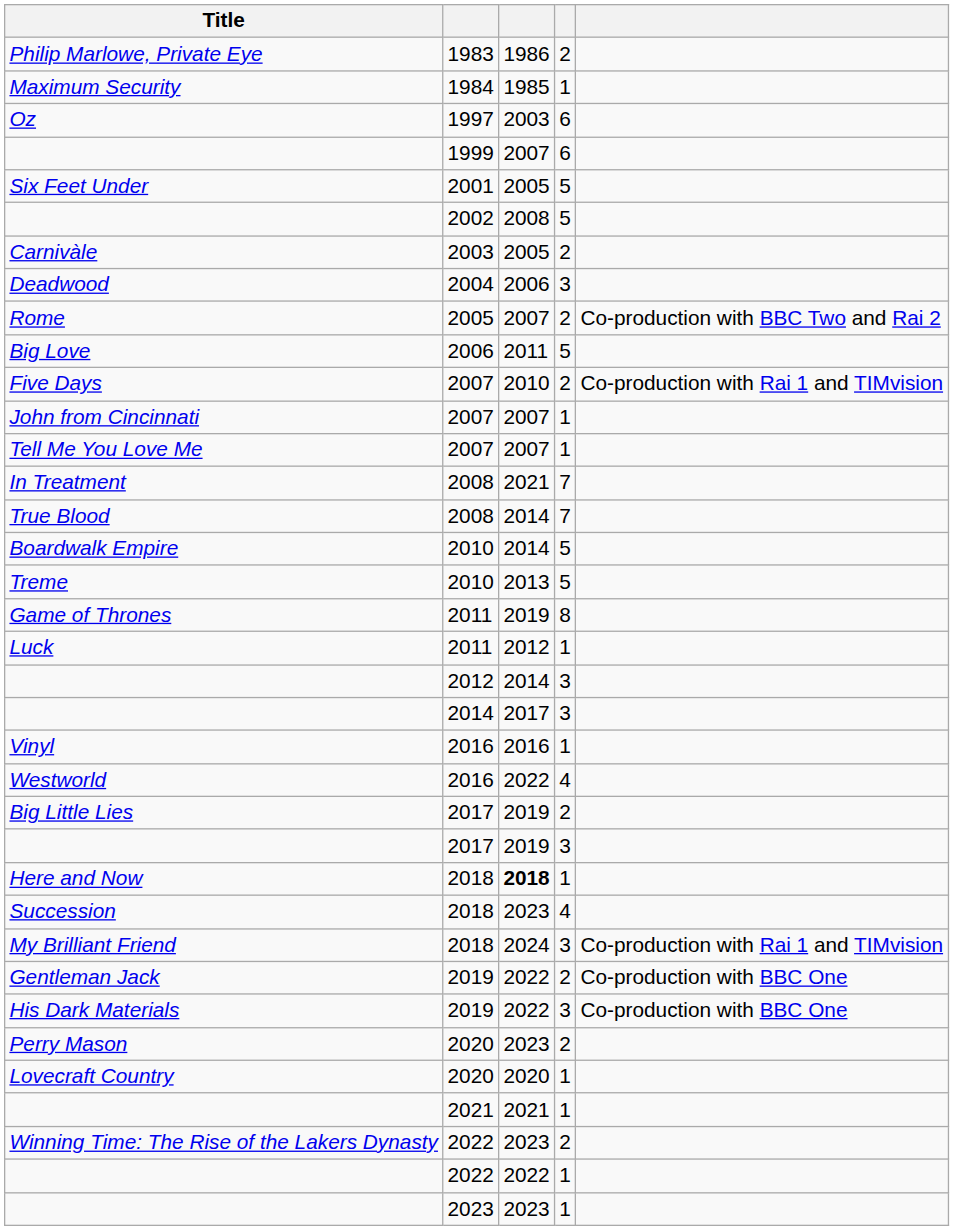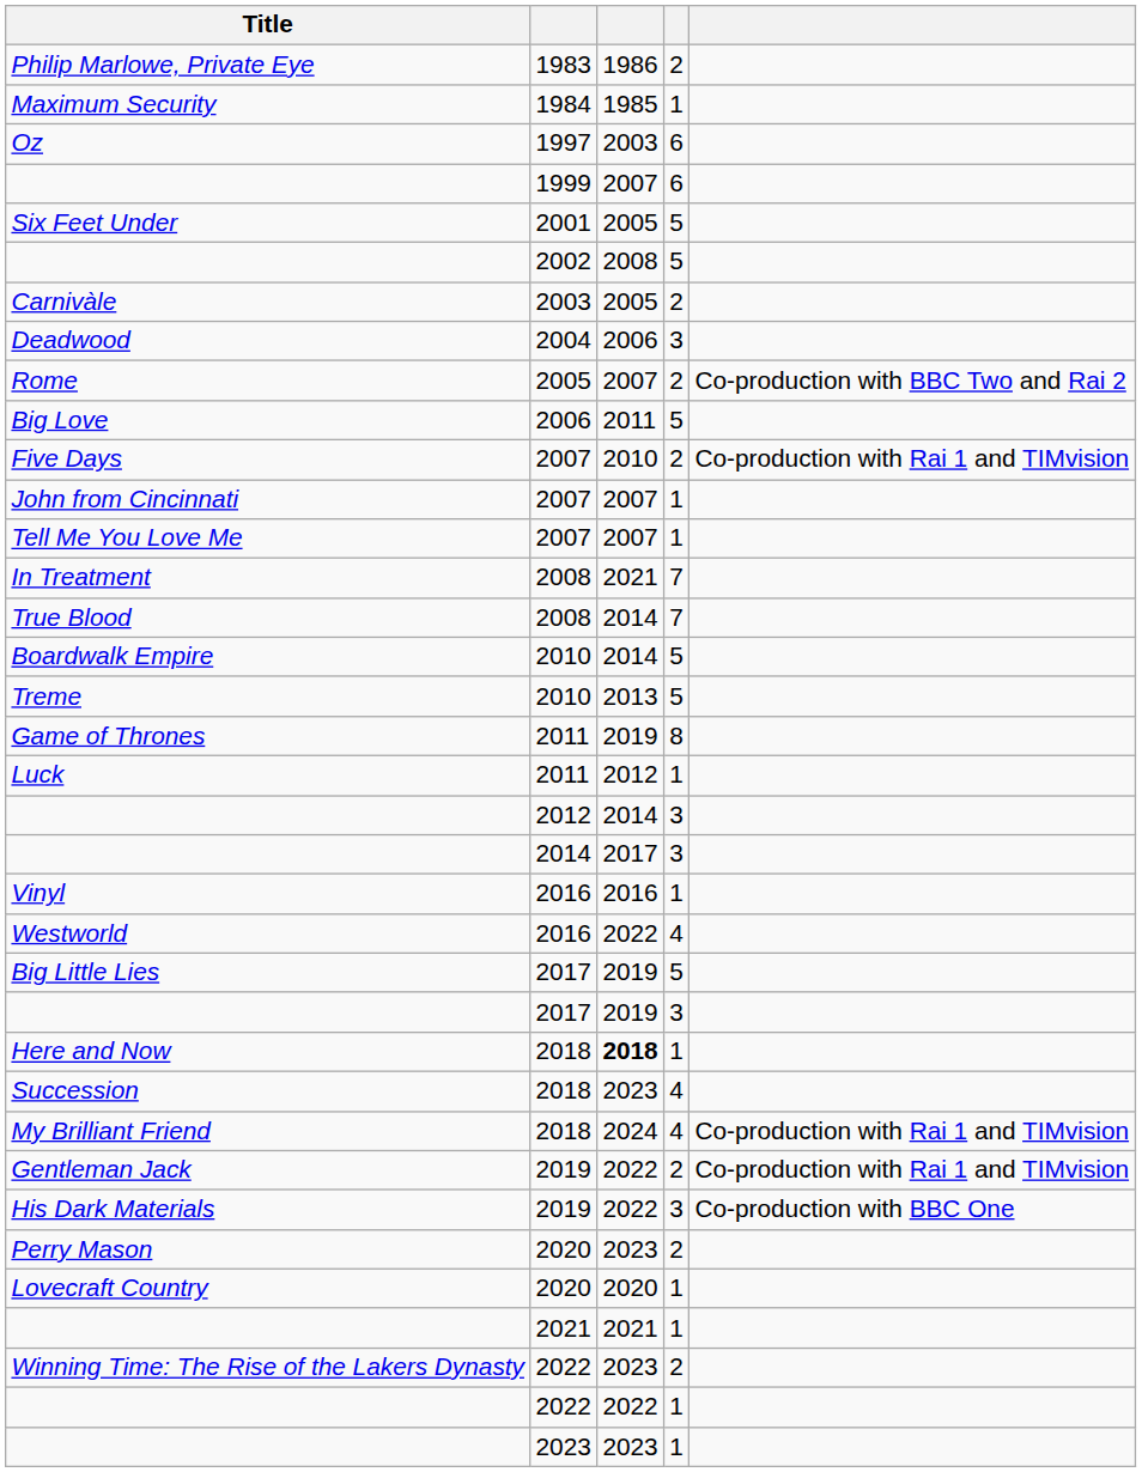 <table class="wikitable sortable">
 <tr>
 <th>Title</th>
 <th></th>
 <th></th>
 <th></th>
 <th></th>
 </tr>
 <tr>
 <td><em><a href='#'>Philip Marlowe, Private Eye</a></em></td>
 <td>1983</td>
 <td>1986</td>
 <td>2</td>
 <td></td>
 </tr>
 <tr>
 <td><em><a href='#'>Maximum Security</a></em></td>
 <td>1984</td>
 <td>1985</td>
 <td>1</td>
 <td></td>
 </tr>
 <tr>
 <td><em><a href='#'>Oz</a></em></td>
 <td>1997</td>
 <td>2003</td>
 <td>6</td>
 <td></td>
 </tr>
 <tr>
 <td><em></em></td>
 <td>1999</td>
 <td>2007</td>
 <td>6</td>
 <td></td>
 </tr>
 <tr>
 <td><em><a href='#'>Six Feet Under</a></em></td>
 <td>2001</td>
 <td>2005</td>
 <td>5</td>
 <td></td>
 </tr>
 <tr>
 <td><em></em></td>
 <td>2002</td>
 <td>2008</td>
 <td>5</td>
 <td></td>
 </tr>
 <tr>
 <td><em><a href='#'>Carnivàle</a></em></td>
 <td>2003</td>
 <td>2005</td>
 <td>2</td>
 <td></td>
 </tr>
 <tr>
 <td><em><a href='#'>Deadwood</a></em></td>
 <td>2004</td>
 <td>2006</td>
 <td>3</td>
 <td></td>
 </tr>
 <tr>
 <td><em><a href='#'>Rome</a></em></td>
 <td>2005</td>
 <td>2007</td>
 <td>2</td>
 <td>Co-production with <a href='#'>BBC Two</a> and <a href='#'>Rai 2</a></td>
 </tr>
 <tr>
 <td><em><a href='#'>Big Love</a></em></td>
 <td>2006</td>
 <td>2011</td>
 <td>5</td>
 <td></td>
 </tr>
 <tr>
 <td><em><a href='#'>Five Days</a></em></td>
 <td>2007</td>
 <td>2010</td>
 <td>2</td>
 <td>Co-production with <a href='#'>Rai 1</a> and <a href='#'>TIMvision</a></td>
 </tr>
 <tr>
 <td><em><a href='#'>John from Cincinnati</a></em></td>
 <td>2007</td>
 <td>2007</td>
 <td>1</td>
 <td></td>
 </tr>
 <tr>
 <td><em><a href='#'>Tell Me You Love Me</a></em></td>
 <td>2007</td>
 <td>2007</td>
 <td>1</td>
 <td></td>
 </tr>
 <tr>
 <td><em><a href='#'>In Treatment</a></em></td>
 <td>2008</td>
 <td>2021</td>
 <td>7</td>
 <td></td>
 </tr>
 <tr>
 <td><em><a href='#'>True Blood</a></em></td>
 <td>2008</td>
 <td>2014</td>
 <td>7</td>
 <td></td>
 </tr>
 <tr>
 <td><em><a href='#'>Boardwalk Empire</a></em></td>
 <td>2010</td>
 <td>2014</td>
 <td>5</td>
 <td></td>
 </tr>
 <tr>
 <td><em><a href='#'>Treme</a></em></td>
 <td>2010</td>
 <td>2013</td>
 <td>5</td>
 <td></td>
 </tr>
 <tr>
 <td><em><a href='#'>Game of Thrones</a></em></td>
 <td>2011</td>
 <td>2019</td>
 <td>8</td>
 <td></td>
 </tr>
 <tr>
 <td><em><a href='#'>Luck</a></em></td>
 <td>2011</td>
 <td>2012</td>
 <td>1</td>
 <td></td>
 </tr>
 <tr>
 <td><em></em></td>
 <td>2012</td>
 <td>2014</td>
 <td>3</td>
 <td></td>
 </tr>
 <tr>
 <td><em></em></td>
 <td>2014</td>
 <td>2017</td>
 <td>3</td>
 <td></td>
 </tr>
 <tr>
 <td><em><a href='#'>Vinyl</a></em></td>
 <td>2016</td>
 <td>2016</td>
 <td>1</td>
 <td></td>
 </tr>
 <tr>
 <td><em><a href='#'>Westworld</a></em></td>
 <td>2016</td>
 <td>2022</td>
 <td>4</td>
 <td></td>
 </tr>
 <tr>
 <td><em><a href='#'>Big Little Lies</a></em></td>
 <td>2017</td>
 <td>2019</td>
-<td>2</td>
+<td>5</td>
 <td></td>
 </tr>
 <tr>
 <td><em></em></td>
 <td>2017</td>
 <td>2019</td>
 <td>3</td>
 <td></td>
 </tr>
 <tr>
 <td><em><a href='#'>Here and Now</a></em></td>
 <td>2018</td>
 <td><strong>2018</strong></td>
 <td>1</td>
 <td></td>
 </tr>
 <tr>
 <td><em><a href='#'>Succession</a></em></td>
 <td>2018</td>
 <td>2023</td>
 <td>4</td>
 <td></td>
 </tr>
 <tr>
 <td><em><a href='#'>My Brilliant Friend</a></em></td>
 <td>2018</td>
 <td>2024</td>
-<td>3</td>
+<td>4</td>
 <td>Co-production with <a href='#'>Rai 1</a> and <a href='#'>TIMvision</a></td>
 </tr>
 <tr>
 <td><em><a href='#'>Gentleman Jack</a></em></td>
 <td>2019</td>
 <td>2022</td>
 <td>2</td>
-<td>Co-production with <a href='#'>BBC One</a></td>
+<td>Co-production with <a href='#'>Rai 1</a> and <a href='#'>TIMvision</a></td>
 </tr>
 <tr>
 <td><em><a href='#'>His Dark Materials</a></em></td>
 <td>2019</td>
 <td>2022</td>
 <td>3</td>
 <td>Co-production with <a href='#'>BBC One</a></td>
 </tr>
 <tr>
 <td><em><a href='#'>Perry Mason</a></em></td>
 <td>2020</td>
 <td>2023</td>
 <td>2</td>
 <td></td>
 </tr>
 <tr>
 <td><em><a href='#'>Lovecraft Country</a></em></td>
 <td>2020</td>
 <td>2020</td>
 <td>1</td>
 <td></td>
 </tr>
 <tr>
 <td><em></em></td>
 <td>2021</td>
 <td>2021</td>
 <td>1</td>
 <td></td>
 </tr>
 <tr>
 <td><em><a href='#'>Winning Time: The Rise of the Lakers Dynasty</a></em></td>
 <td>2022</td>
 <td>2023</td>
 <td>2</td>
 <td></td>
 </tr>
 <tr>
 <td><em></em></td>
 <td>2022</td>
 <td>2022</td>
 <td>1</td>
 <td></td>
 </tr>
 <tr>
 <td><em></em></td>
 <td>2023</td>
 <td>2023</td>
 <td>1</td>
 <td></td>
 </tr>
 </table>
